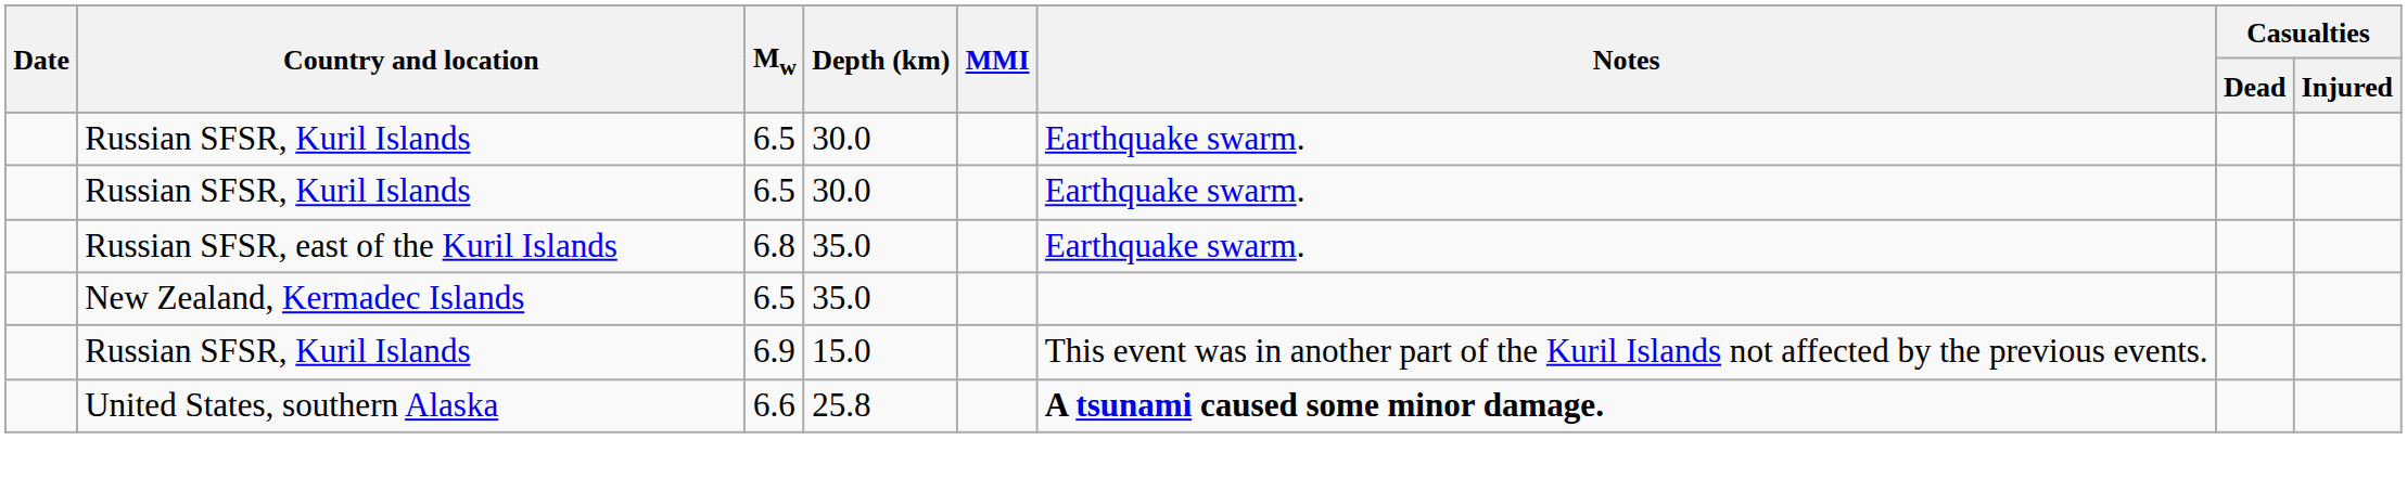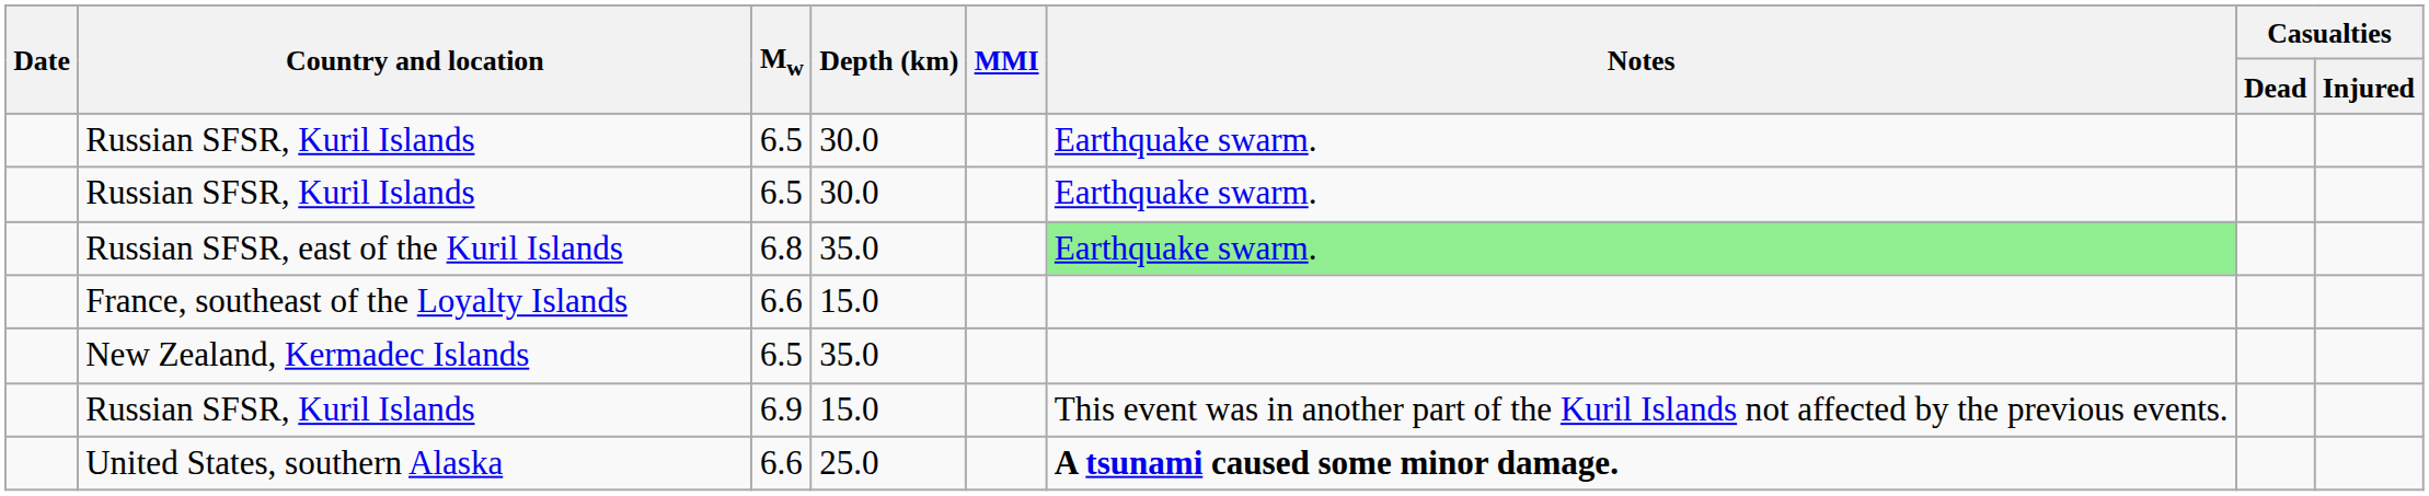 <table class="wikitable sortable sort-under" style="border:1px black; margin-left:1em;">
 <tr>
 <th rowspan="2"><small>Date</small></th>
 <th rowspan="2" style="width: 310px"><small>Country and location</small></th>
 <th rowspan="2"><small>M<sub>w</sub></small></th>
 <th rowspan="2"><small>Depth (km)</small></th>
 <th rowspan="2"><small><a href='#'>MMI</a></small></th>
 <th rowspan="2" class="unsortable"><small>Notes</small></th>
 <th colspan="2"><small>Casualties</small></th>
 </tr>
 <tr>
 <th><small>Dead</small></th>
 <th><small>Injured</small></th>
 </tr>
 <tr>
 <td></td>
 <td>Russian SFSR, <a href='#'>Kuril Islands</a></td>
 <td>6.5</td>
 <td>30.0</td>
 <td></td>
 <td><a href='#'>Earthquake swarm</a>.</td>
 <td></td>
 <td></td>
 </tr>
 <tr>
 <td></td>
 <td>Russian SFSR, <a href='#'>Kuril Islands</a></td>
 <td>6.5</td>
 <td>30.0</td>
 <td></td>
 <td><a href='#'>Earthquake swarm</a>.</td>
 <td></td>
 <td></td>
 </tr>
 <tr>
 <td></td>
 <td>Russian SFSR, east of the <a href='#'>Kuril Islands</a></td>
 <td>6.8</td>
 <td>35.0</td>
 <td></td>
-<td><a href='#'>Earthquake swarm</a>.</td>
+<td style="background: lightgreen;"><a href='#'>Earthquake swarm</a>.</td>
+<td></td>
+<td></td>
+</tr>
+<tr>
+<td></td>
+<td>France, southeast of the <a href='#'>Loyalty Islands</a></td>
+<td>6.6</td>
+<td>15.0</td>
+<td></td>
+<td></td>
 <td></td>
 <td></td>
 </tr>
 <tr>
 <td></td>
 <td>New Zealand, <a href='#'>Kermadec Islands</a></td>
 <td>6.5</td>
 <td>35.0</td>
 <td></td>
 <td></td>
 <td></td>
 <td></td>
 </tr>
 <tr>
 <td></td>
 <td>Russian SFSR, <a href='#'>Kuril Islands</a></td>
 <td>6.9</td>
 <td>15.0</td>
 <td></td>
 <td>This event was in another part of the <a href='#'>Kuril Islands</a> not affected by the previous events.</td>
 <td></td>
 <td></td>
 </tr>
 <tr>
 <td></td>
 <td>United States, southern <a href='#'>Alaska</a></td>
 <td>6.6</td>
-<td>25.8</td>
+<td>25.0</td>
 <td></td>
 <td><strong>A <a href='#'>tsunami</a> caused some minor damage.</strong></td>
 <td></td>
 <td></td>
 </tr>
 </table>
